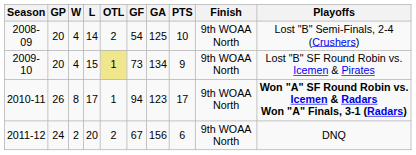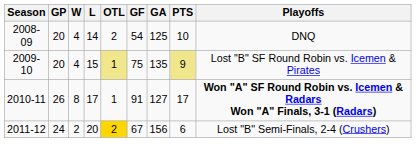 <table class="wikitable">
 <tr>
 <th>Season</th>
 <th>GP</th>
 <th>W</th>
 <th>L</th>
 <th>OTL</th>
 <th>GF</th>
 <th>GA</th>
 <th>PTS</th>
-<th>Finish</th>
 <th>Playoffs</th>
 </tr>
 <tr align="center">
 <td>2008-09</td>
 <td>20</td>
 <td>4</td>
 <td>14</td>
 <td>2</td>
 <td>54</td>
 <td>125</td>
 <td>10</td>
-<td>9th WOAA North</td>
-<td>Lost "B" Semi-Finals, 2-4 (<a href='#'>Crushers</a>)</td>
+<td>DNQ</td>
 </tr>
 <tr align="center">
 <td>2009-10</td>
 <td>20</td>
 <td>4</td>
 <td>15</td>
 <td style="background: khaki;">1</td>
-<td>73</td>
-<td>134</td>
-<td>9</td>
-<td>9th WOAA North</td>
+<td>75</td>
+<td>135</td>
+<td style="background: khaki;">9</td>
 <td>Lost "B" SF Round Robin vs. <a href='#'>Icemen</a> & <a href='#'>Pirates</a></td>
 </tr>
 <tr align="center">
 <td>2010-11</td>
 <td>26</td>
 <td>8</td>
 <td>17</td>
 <td>1</td>
-<td>94</td>
-<td>123</td>
+<td>91</td>
+<td>127</td>
 <td>17</td>
-<td>9th WOAA North</td>
 <td><strong>Won "A" SF Round Robin vs. <a href='#'>Icemen</a> & <a href='#'>Radars</a></strong> <br> <strong>Won "A" Finals, 3-1 (<a href='#'>Radars</a>)</strong></td>
 </tr>
 <tr align="center">
 <td>2011-12</td>
 <td>24</td>
 <td>2</td>
 <td>20</td>
-<td>2</td>
+<td style="background: gold;">2</td>
 <td>67</td>
 <td>156</td>
 <td>6</td>
-<td>9th WOAA North</td>
-<td>DNQ</td>
+<td>Lost "B" Semi-Finals, 2-4 (<a href='#'>Crushers</a>)</td>
 </tr>
 </table>
